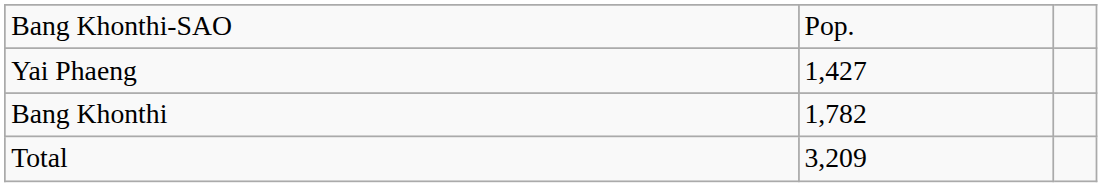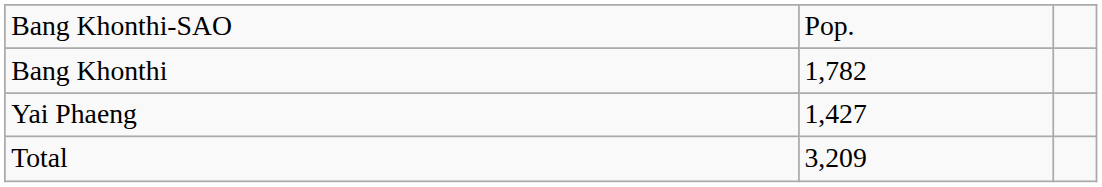 <table class="wikitable" style="width:50%;">
 <tr>
 <td>Bang Khonthi-SAO</td>
 <td>Pop.</td>
+<td></td>
+</tr>
+<tr>
+<td>Bang Khonthi</td>
+<td>1,782</td>
 <td></td>
 </tr>
 <tr>
 <td>Yai Phaeng</td>
 <td>1,427</td>
 <td></td>
 </tr>
 <tr>
-<td>Bang Khonthi</td>
-<td>1,782</td>
-<td></td>
-</tr>
-<tr>
 <td>Total</td>
 <td>3,209</td>
 <td></td>
 </tr>
 </table>
